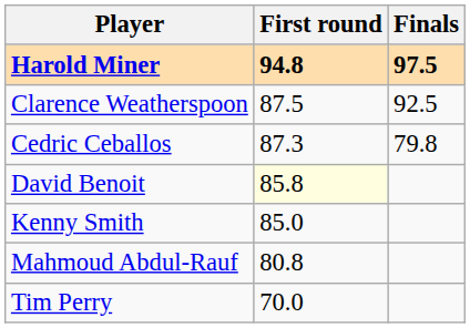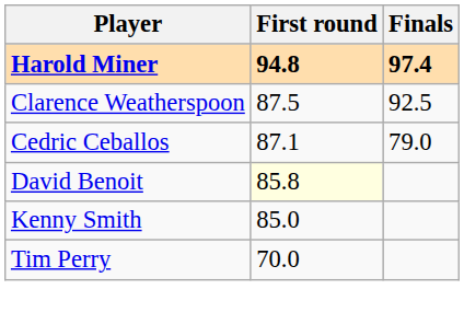 <table class="wikitable">
 <tr>
 <th>Player</th>
 <th>First round</th>
 <th>Finals</th>
 </tr>
 <tr style="background: #ffdead;">
 <td><strong><a href='#'>Harold Miner</a></strong> </td>
 <td><strong>94.8</strong> </td>
-<td><strong>97.5</strong> </td>
+<td><strong>97.4</strong> </td>
 </tr>
 <tr>
 <td><a href='#'>Clarence Weatherspoon</a> </td>
 <td>87.5 </td>
 <td>92.5 </td>
 </tr>
 <tr>
 <td><a href='#'>Cedric Ceballos</a> </td>
-<td>87.3 </td>
-<td>79.8 </td>
+<td>87.1 </td>
+<td>79.0 </td>
 </tr>
 <tr>
 <td><a href='#'>David Benoit</a> </td>
 <td style="background: lightyellow;">85.8 </td>
 <td></td>
 </tr>
 <tr>
 <td><a href='#'>Kenny Smith</a> </td>
 <td>85.0 </td>
 <td></td>
 </tr>
 <tr>
-<td><a href='#'>Mahmoud Abdul-Rauf</a> </td>
-<td>80.8 </td>
-<td></td>
-</tr>
-<tr>
 <td><a href='#'>Tim Perry</a> </td>
 <td>70.0 </td>
 <td></td>
 </tr>
 </table>
